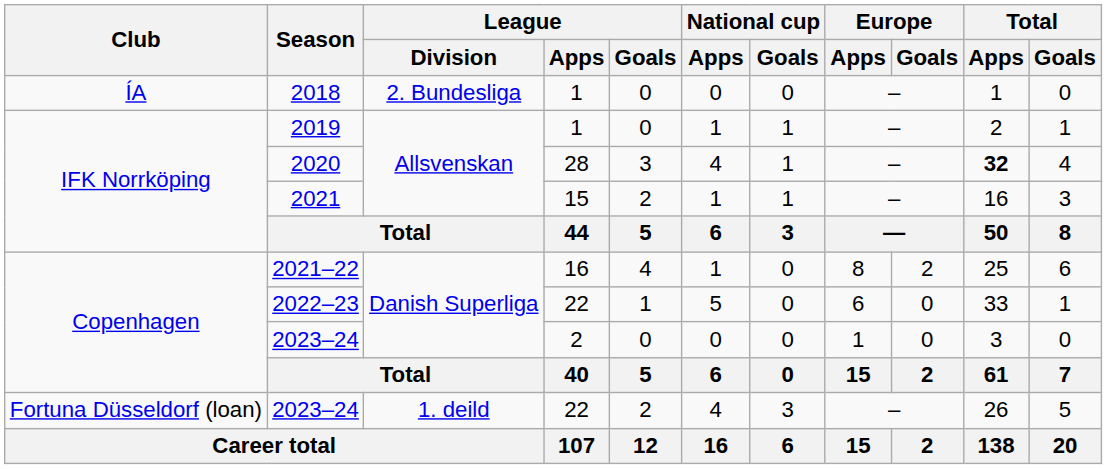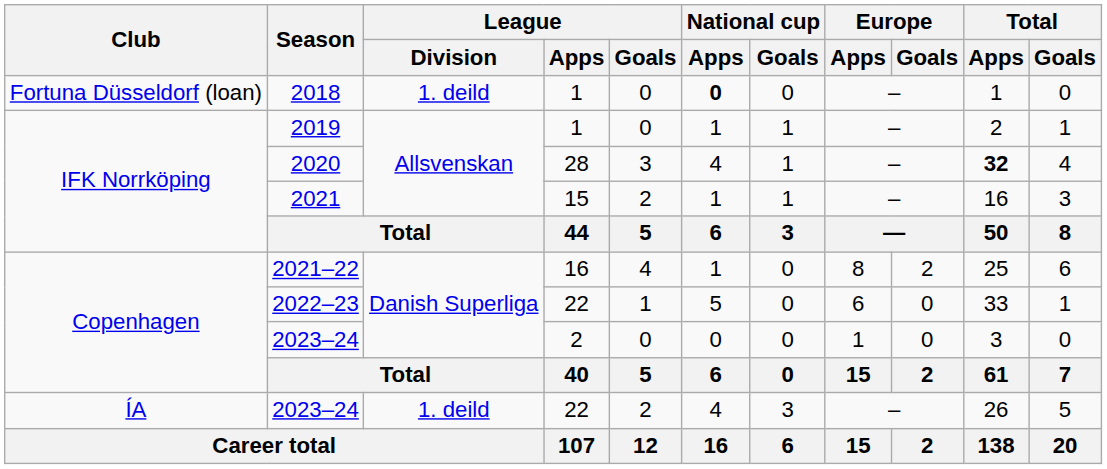 <table class="wikitable" style="text-align:center">
 <tr>
 <th rowspan="2">Club</th>
 <th rowspan="2">Season</th>
 <th colspan="3">League</th>
 <th colspan="2">National cup</th>
 <th colspan="2">Europe</th>
 <th colspan="2">Total</th>
 </tr>
 <tr>
 <th>Division</th>
 <th>Apps</th>
 <th>Goals</th>
 <th>Apps</th>
 <th>Goals</th>
 <th>Apps</th>
 <th>Goals</th>
 <th>Apps</th>
 <th>Goals</th>
 </tr>
 <tr>
-<td><a href='#'>ÍA</a></td>
+<td><a href='#'>Fortuna Düsseldorf</a> (loan)</td>
 <td><a href='#'>2018</a></td>
-<td><a href='#'>2. Bundesliga</a></td>
+<td><a href='#'>1. deild</a></td>
 <td>1</td>
 <td>0</td>
-<td>0</td>
+<td><strong>0</strong></td>
 <td>0</td>
 <td colspan="2">–</td>
 <td>1</td>
 <td>0</td>
 </tr>
 <tr>
 <td rowspan="4"><a href='#'>IFK Norrköping</a></td>
 <td><a href='#'>2019</a></td>
 <td rowspan="3"><a href='#'>Allsvenskan</a></td>
 <td>1</td>
 <td>0</td>
 <td>1</td>
 <td>1</td>
 <td colspan="2">–</td>
 <td>2</td>
 <td>1</td>
 </tr>
 <tr>
 <td><a href='#'>2020</a></td>
 <td>28</td>
 <td>3</td>
 <td>4</td>
 <td>1</td>
 <td colspan="2">–</td>
 <td><strong>32</strong></td>
 <td>4</td>
 </tr>
 <tr>
 <td><a href='#'>2021</a></td>
 <td>15</td>
 <td>2</td>
 <td>1</td>
 <td>1</td>
 <td colspan="2">–</td>
 <td>16</td>
 <td>3</td>
 </tr>
 <tr>
 <th colspan="2">Total</th>
 <th>44</th>
 <th>5</th>
 <th>6</th>
 <th>3</th>
 <th colspan="2">—</th>
 <th>50</th>
 <th>8</th>
 </tr>
 <tr>
 <td rowspan="4"><a href='#'>Copenhagen</a></td>
 <td><a href='#'>2021–22</a></td>
 <td rowspan="3"><a href='#'>Danish Superliga</a></td>
 <td>16</td>
 <td>4</td>
 <td>1</td>
 <td>0</td>
 <td>8</td>
 <td>2</td>
 <td>25</td>
 <td>6</td>
 </tr>
 <tr>
 <td><a href='#'>2022–23</a></td>
 <td>22</td>
 <td>1</td>
 <td>5</td>
 <td>0</td>
 <td>6</td>
 <td>0</td>
 <td>33</td>
 <td>1</td>
 </tr>
 <tr>
 <td><a href='#'>2023–24</a></td>
 <td>2</td>
 <td>0</td>
 <td>0</td>
 <td>0</td>
 <td>1</td>
 <td>0</td>
 <td>3</td>
 <td>0</td>
 </tr>
 <tr>
 <th colspan="2">Total</th>
 <th>40</th>
 <th>5</th>
 <th>6</th>
 <th>0</th>
 <th>15</th>
 <th>2</th>
 <th>61</th>
 <th>7</th>
 </tr>
 <tr>
-<td><a href='#'>Fortuna Düsseldorf</a> (loan)</td>
+<td><a href='#'>ÍA</a></td>
 <td><a href='#'>2023–24</a></td>
 <td><a href='#'>1. deild</a></td>
 <td>22</td>
 <td>2</td>
 <td>4</td>
 <td>3</td>
 <td colspan="2">–</td>
 <td>26</td>
 <td>5</td>
 </tr>
 <tr>
 <th colspan="3">Career total</th>
 <th>107</th>
 <th>12</th>
 <th>16</th>
 <th>6</th>
 <th>15</th>
 <th>2</th>
 <th>138</th>
 <th>20</th>
 </tr>
 </table>
